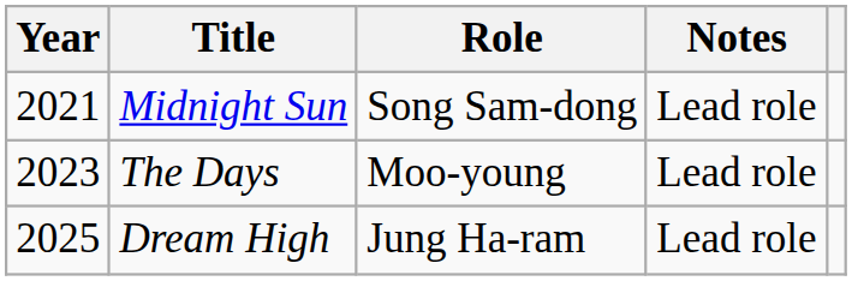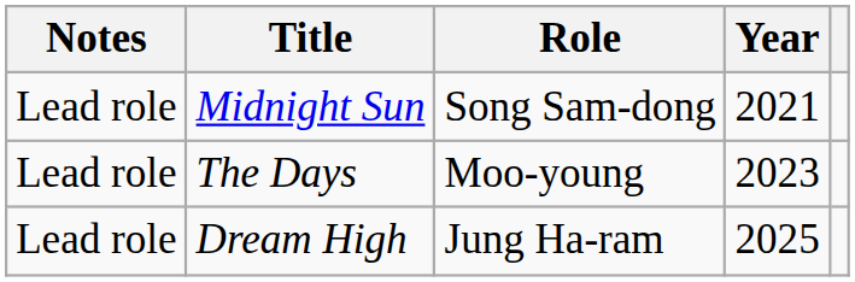 <table class="wikitable">
 <tr>
-<th>Year</th>
+<th>Notes</th>
 <th>Title</th>
 <th>Role</th>
-<th>Notes</th>
+<th>Year</th>
 <th></th>
 </tr>
 <tr>
-<td>2021</td>
+<td>Lead role</td>
 <td><em><a href='#'>Midnight Sun</a></em></td>
 <td>Song Sam-dong</td>
-<td>Lead role</td>
+<td>2021</td>
 <td></td>
 </tr>
 <tr>
-<td>2023</td>
+<td>Lead role</td>
 <td><em>The Days</em></td>
 <td>Moo-young</td>
-<td>Lead role</td>
+<td>2023</td>
 <td></td>
 </tr>
 <tr>
-<td>2025</td>
+<td>Lead role</td>
 <td><em>Dream High</em></td>
 <td>Jung Ha-ram</td>
-<td>Lead role</td>
+<td>2025</td>
 <td></td>
 </tr>
 </table>
